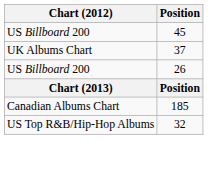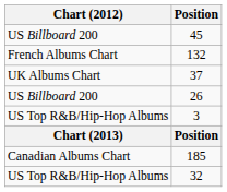 <table class="wikitable sortable">
 <tr>
 <th scope="col">Chart (2012)</th>
 <th scope="col">Position</th>
 </tr>
 <tr>
 <td>US <em>Billboard</em> 200</td>
 <td style="text-align:center;">45</td>
 </tr>
 <tr>
+<td>French Albums Chart</td>
+<td style="text-align:center;">132</td>
+</tr>
+<tr>
 <td>UK Albums Chart</td>
 <td style="text-align:center;">37</td>
 </tr>
 <tr>
 <td>US <em>Billboard</em> 200</td>
 <td style="text-align:center;">26</td>
+</tr>
+<tr>
+<td>US Top R&B/Hip-Hop Albums</td>
+<td style="text-align:center;">3</td>
 </tr>
 <tr>
 <th scope="col">Chart (2013)</th>
 <th scope="col">Position</th>
 </tr>
 <tr>
 <td>Canadian Albums Chart</td>
 <td style="text-align:center;">185</td>
 </tr>
 <tr>
 <td>US Top R&B/Hip-Hop Albums</td>
 <td style="text-align:center;">32</td>
 </tr>
 </table>
